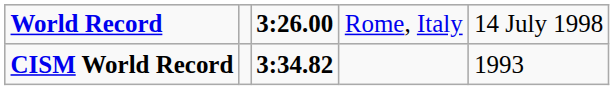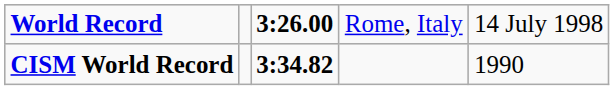 <table class="wikitable">
 <tr>
 <td><strong><a href='#'>World Record</a></strong></td>
 <td></td>
 <td><strong>3:26.00</strong></td>
 <td><a href='#'>Rome</a>, <a href='#'>Italy</a></td>
 <td>14 July 1998</td>
 </tr>
 <tr>
 <td><strong><a href='#'>CISM</a> World Record</strong></td>
 <td></td>
 <td><strong>3:34.82</strong></td>
 <td></td>
-<td>1993</td>
+<td>1990</td>
 </tr>
 </table>
